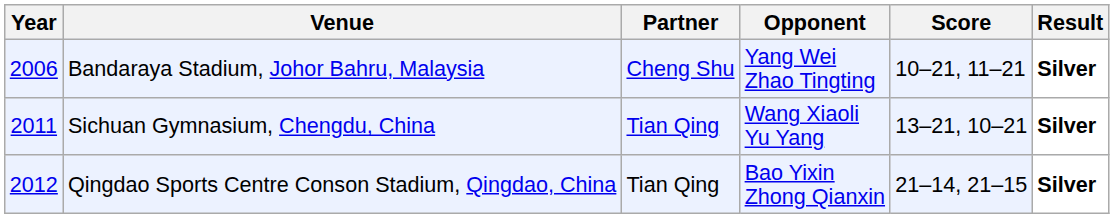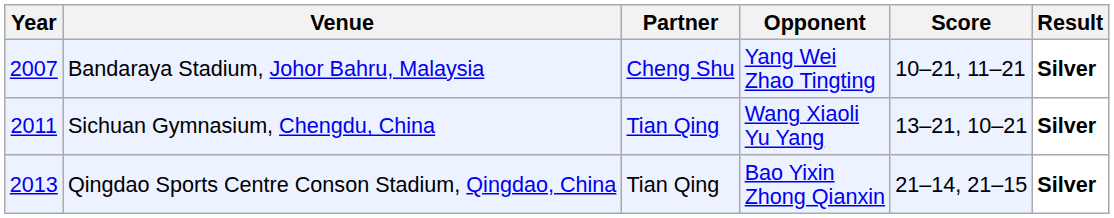 <table class="sortable wikitable" style="font-size: 90%;">
 <tr>
 <th>Year</th>
 <th>Venue</th>
 <th>Partner</th>
 <th>Opponent</th>
 <th>Score</th>
 <th>Result</th>
 </tr>
 <tr style="background:#ECF2FF">
-<td align="center"><a href='#'>2006</a></td>
+<td align="center"><a href='#'>2007</a></td>
 <td align="left">Bandaraya Stadium, <a href='#'>Johor Bahru, Malaysia</a></td>
 <td align="left"> <a href='#'>Cheng Shu</a></td>
 <td align="left"> <a href='#'>Yang Wei</a> <br>  <a href='#'>Zhao Tingting</a></td>
 <td align="left">10–21, 11–21</td>
 <td style="text-align:left; background:white"> <strong>Silver</strong></td>
 </tr>
 <tr style="background:#ECF2FF">
 <td align="center"><a href='#'>2011</a></td>
 <td align="left">Sichuan Gymnasium, <a href='#'>Chengdu, China</a></td>
 <td align="left"> <a href='#'>Tian Qing</a></td>
 <td align="left"> <a href='#'>Wang Xiaoli</a> <br>  <a href='#'>Yu Yang</a></td>
 <td align="left">13–21, 10–21</td>
 <td style="text-align:left; background:white"> <strong>Silver</strong></td>
 </tr>
 <tr style="background:#ECF2FF">
-<td align="center"><a href='#'>2012</a></td>
+<td align="center"><a href='#'>2013</a></td>
 <td align="left">Qingdao Sports Centre Conson Stadium, <a href='#'>Qingdao, China</a></td>
 <td align="left"> Tian Qing</td>
 <td align="left"> <a href='#'>Bao Yixin</a> <br>  <a href='#'>Zhong Qianxin</a></td>
 <td align="left">21–14, 21–15</td>
 <td style="text-align:left; background:white"> <strong>Silver</strong></td>
 </tr>
 </table>
